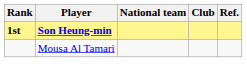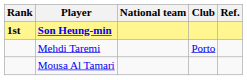 <table class="wikitable">
 <tr>
 <th>Rank</th>
 <th>Player</th>
 <th>National team</th>
 <th>Club</th>
 <th>Ref.</th>
 </tr>
 <tr bgcolor="#FFF68F">
 <td><strong>1st</strong></td>
 <td><strong><a href='#'>Son Heung-min</a></strong></td>
 <td><strong></strong></td>
 <td></td>
 <td></td>
 </tr>
 <tr>
 <td></td>
+<td><a href='#'>Mehdi Taremi</a></td>
+<td></td>
+<td> <a href='#'>Porto</a><br></td>
+<td></td>
+</tr>
+<tr>
+<td></td>
 <td><a href='#'>Mousa Al Tamari</a></td>
 <td></td>
 <td></td>
 <td></td>
 </tr>
 </table>
